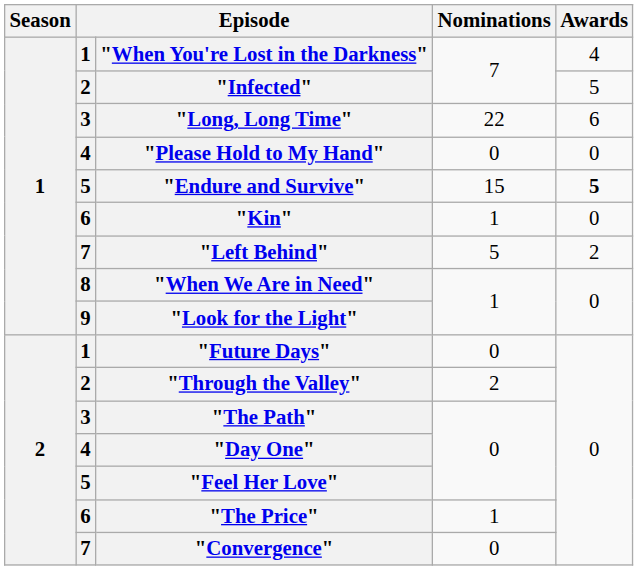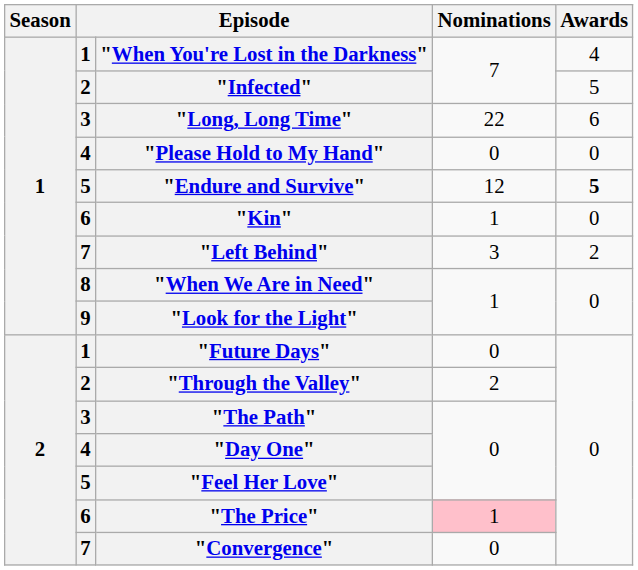 <table class="wikitable sortable plainrowheaders" style="text-align:center;">
 <tr>
 <th scope="col">Season</th>
 <th scope="col" colspan="2">Episode</th>
 <th scope="col">Nominations</th>
 <th scope="col">Awards</th>
 </tr>
 <tr>
 <th rowspan="9">1</th>
 <th>1</th>
 <th scope="row">"<a href='#'>When You're Lost in the Darkness</a>"</th>
 <td rowspan="2">7</td>
 <td>4</td>
 </tr>
 <tr>
 <th>2</th>
 <th scope="row">"<a href='#'>Infected</a>"</th>
 <td>5</td>
 </tr>
 <tr>
 <th>3</th>
 <th scope="row">"<a href='#'>Long, Long Time</a>"</th>
 <td>22</td>
 <td>6</td>
 </tr>
 <tr>
 <th>4</th>
 <th scope="row">"<a href='#'>Please Hold to My Hand</a>"</th>
 <td>0</td>
 <td>0</td>
 </tr>
 <tr>
 <th>5</th>
 <th scope="row">"<a href='#'>Endure and Survive</a>"</th>
-<td>15</td>
+<td>12</td>
 <td><strong>5</strong></td>
 </tr>
 <tr>
 <th>6</th>
 <th scope="row">"<a href='#'>Kin</a>"</th>
 <td>1</td>
 <td>0</td>
 </tr>
 <tr>
 <th>7</th>
 <th scope="row">"<a href='#'>Left Behind</a>"</th>
-<td>5</td>
+<td>3</td>
 <td>2</td>
 </tr>
 <tr>
 <th>8</th>
 <th scope="row">"<a href='#'>When We Are in Need</a>"</th>
 <td rowspan="2">1</td>
 <td rowspan="2">0</td>
 </tr>
 <tr>
 <th>9</th>
 <th scope="row">"<a href='#'>Look for the Light</a>"</th>
 </tr>
 <tr>
 <th rowspan="7">2</th>
 <th data-sort-value="10">1</th>
 <th scope="row">"<a href='#'>Future Days</a>"</th>
 <td>0</td>
 <td rowspan="7">0</td>
 </tr>
 <tr>
 <th data-sort-value="11">2</th>
 <th scope="row">"<a href='#'>Through the Valley</a>"</th>
 <td>2</td>
 </tr>
 <tr>
 <th data-sort-value="12">3</th>
 <th scope="row">"<a href='#'>The Path</a>"</th>
 <td rowspan="3">0</td>
 </tr>
 <tr>
 <th data-sort-value="13">4</th>
 <th scope="row">"<a href='#'>Day One</a>"</th>
 </tr>
 <tr>
 <th data-sort-value="14">5</th>
 <th scope="row">"<a href='#'>Feel Her Love</a>"</th>
 </tr>
 <tr>
 <th data-sort-value="15">6</th>
 <th scope="row">"<a href='#'>The Price</a>"</th>
-<td>1</td>
+<td style="background: pink;">1</td>
 </tr>
 <tr>
 <th data-sort-value="16">7</th>
 <th scope="row">"<a href='#'>Convergence</a>"</th>
 <td>0</td>
 </tr>
 </table>
